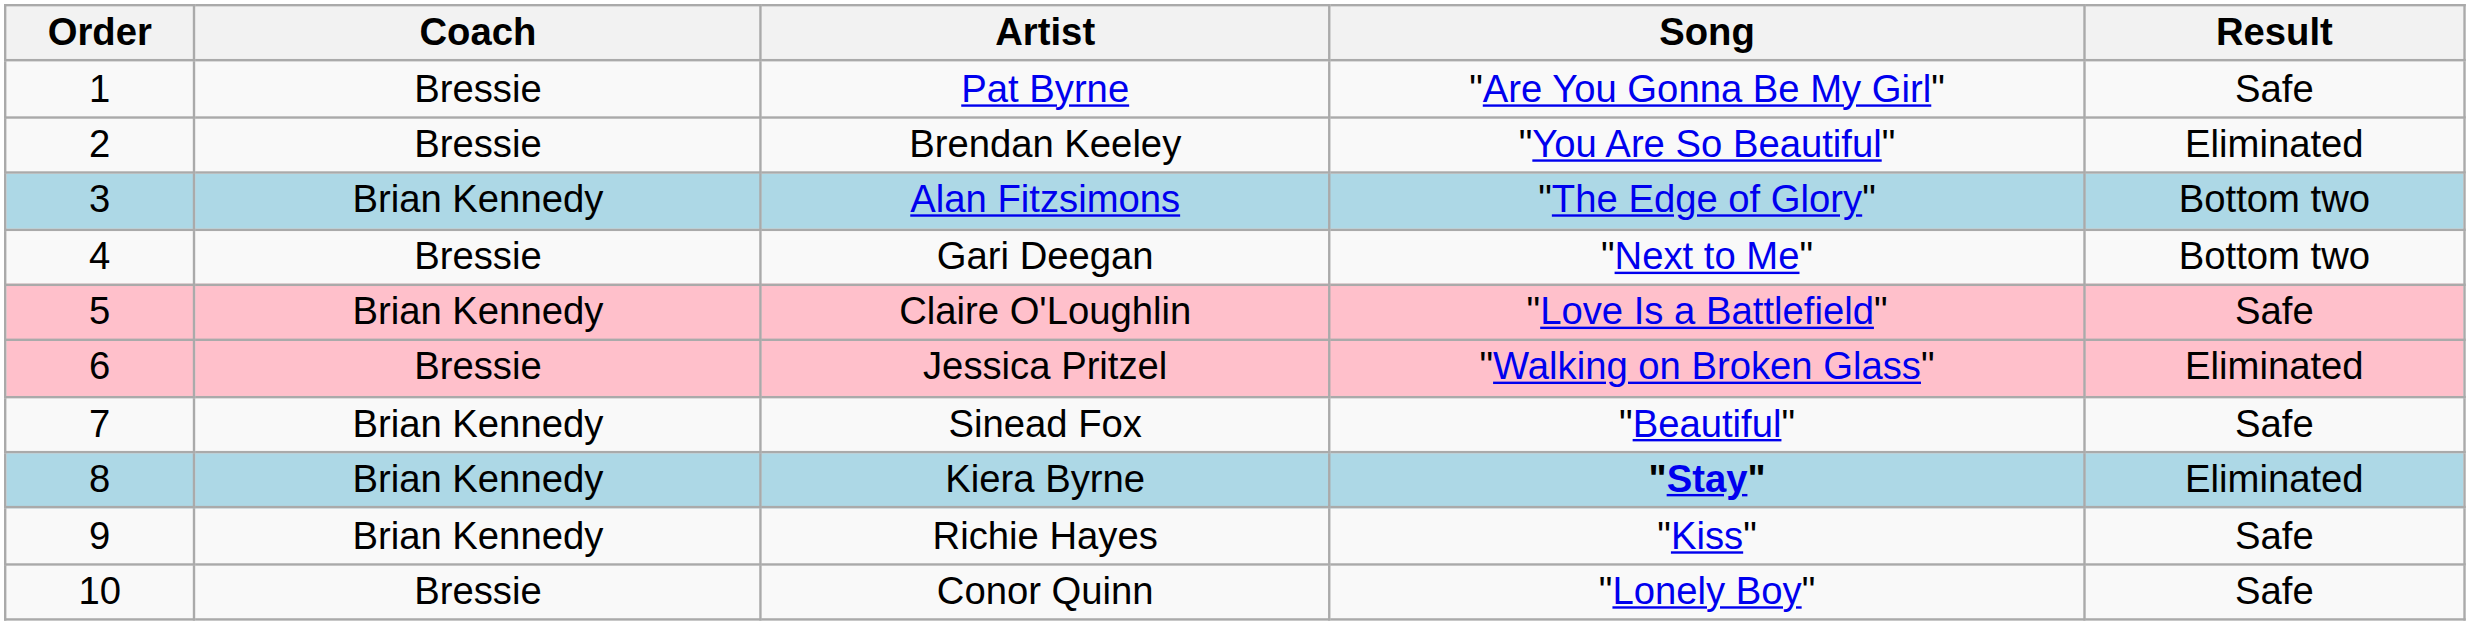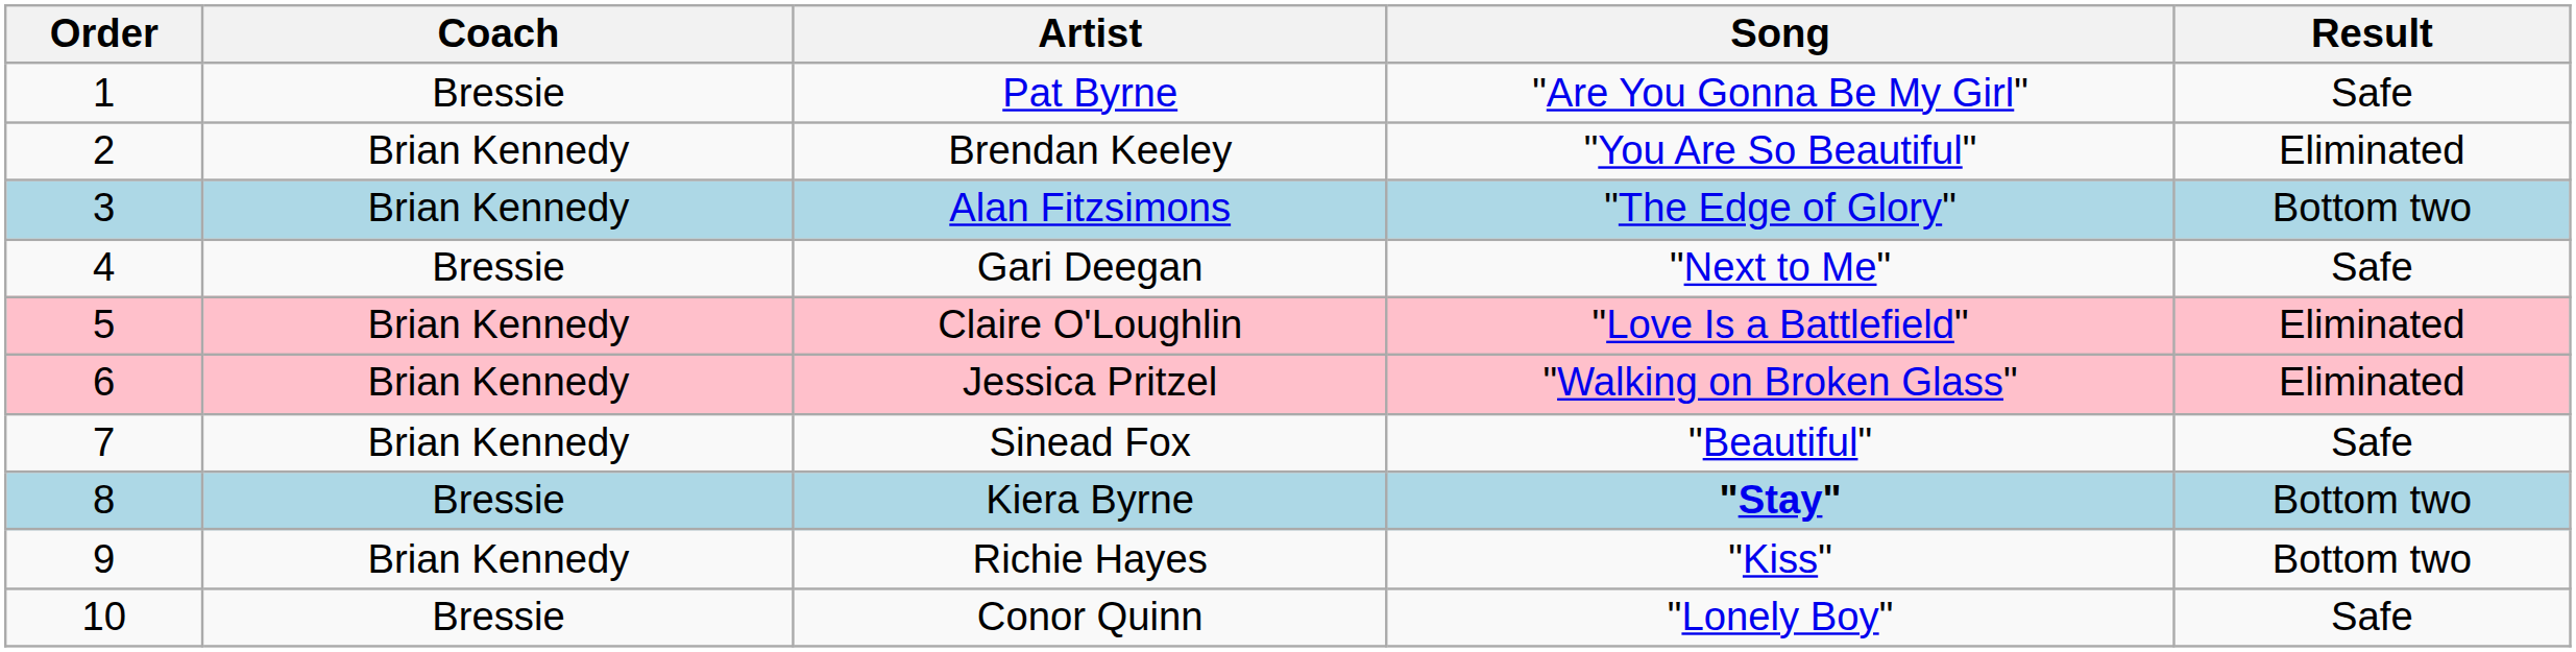 <table class="wikitable" style="text-align:center; line-height:16px; width:65%;">
 <tr>
 <th scope="col" width="05%">Order</th>
 <th scope="col" width="15%">Coach</th>
 <th scope="col" width="15%">Artist</th>
 <th scope="col" width="20%">Song</th>
 <th scope="col" width="10%">Result</th>
 </tr>
 <tr>
 <td>1</td>
 <td>Bressie</td>
 <td><a href='#'>Pat Byrne</a></td>
 <td>"<a href='#'>Are You Gonna Be My Girl</a>"</td>
 <td>Safe</td>
 </tr>
 <tr>
 <td>2</td>
-<td>Bressie</td>
+<td>Brian Kennedy</td>
 <td>Brendan Keeley</td>
 <td>"<a href='#'>You Are So Beautiful</a>"</td>
 <td>Eliminated</td>
 </tr>
 <tr style="background:lightblue;">
 <td>3</td>
 <td>Brian Kennedy</td>
 <td><a href='#'>Alan Fitzsimons</a></td>
 <td>"<a href='#'>The Edge of Glory</a>"</td>
 <td>Bottom two</td>
 </tr>
 <tr>
 <td>4</td>
 <td>Bressie</td>
 <td>Gari Deegan</td>
 <td>"<a href='#'>Next to Me</a>"</td>
-<td>Bottom two</td>
+<td>Safe</td>
 </tr>
 <tr style="background:pink;">
 <td>5</td>
 <td>Brian Kennedy</td>
 <td>Claire O'Loughlin</td>
 <td>"<a href='#'>Love Is a Battlefield</a>"</td>
-<td>Safe</td>
+<td>Eliminated</td>
 </tr>
 <tr style="background:pink;">
 <td>6</td>
-<td>Bressie</td>
+<td>Brian Kennedy</td>
 <td>Jessica Pritzel</td>
 <td>"<a href='#'>Walking on Broken Glass</a>"</td>
 <td>Eliminated</td>
 </tr>
 <tr>
 <td>7</td>
 <td>Brian Kennedy</td>
 <td>Sinead Fox</td>
 <td>"<a href='#'>Beautiful</a>"</td>
 <td>Safe</td>
 </tr>
 <tr style="background:lightblue;">
 <td>8</td>
-<td>Brian Kennedy</td>
+<td>Bressie</td>
 <td>Kiera Byrne</td>
 <td><strong>"<a href='#'>Stay</a>"</strong></td>
-<td>Eliminated</td>
+<td>Bottom two</td>
 </tr>
 <tr>
 <td>9</td>
 <td>Brian Kennedy</td>
 <td>Richie Hayes</td>
 <td>"<a href='#'>Kiss</a>"</td>
-<td>Safe</td>
+<td>Bottom two</td>
 </tr>
 <tr>
 <td>10</td>
 <td>Bressie</td>
 <td>Conor Quinn</td>
 <td>"<a href='#'>Lonely Boy</a>"</td>
 <td>Safe</td>
 </tr>
 </table>
